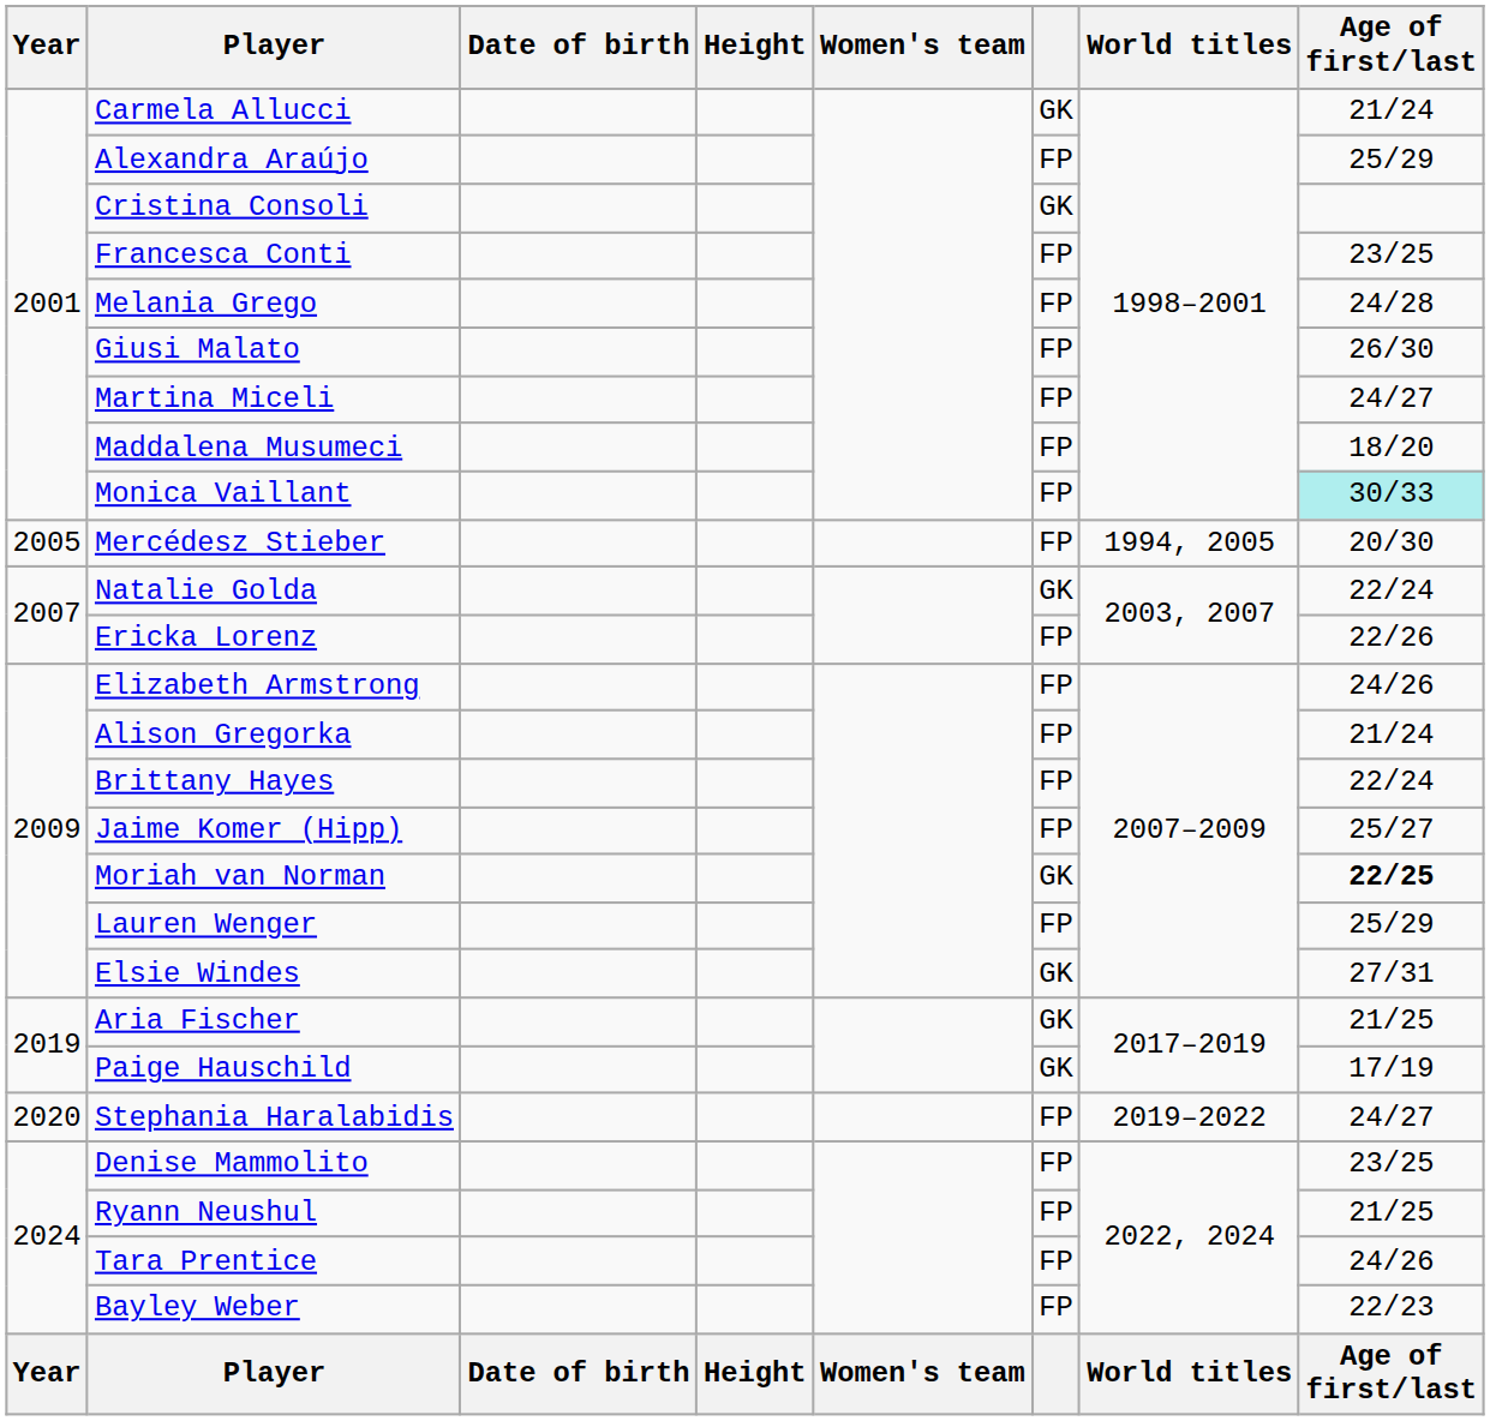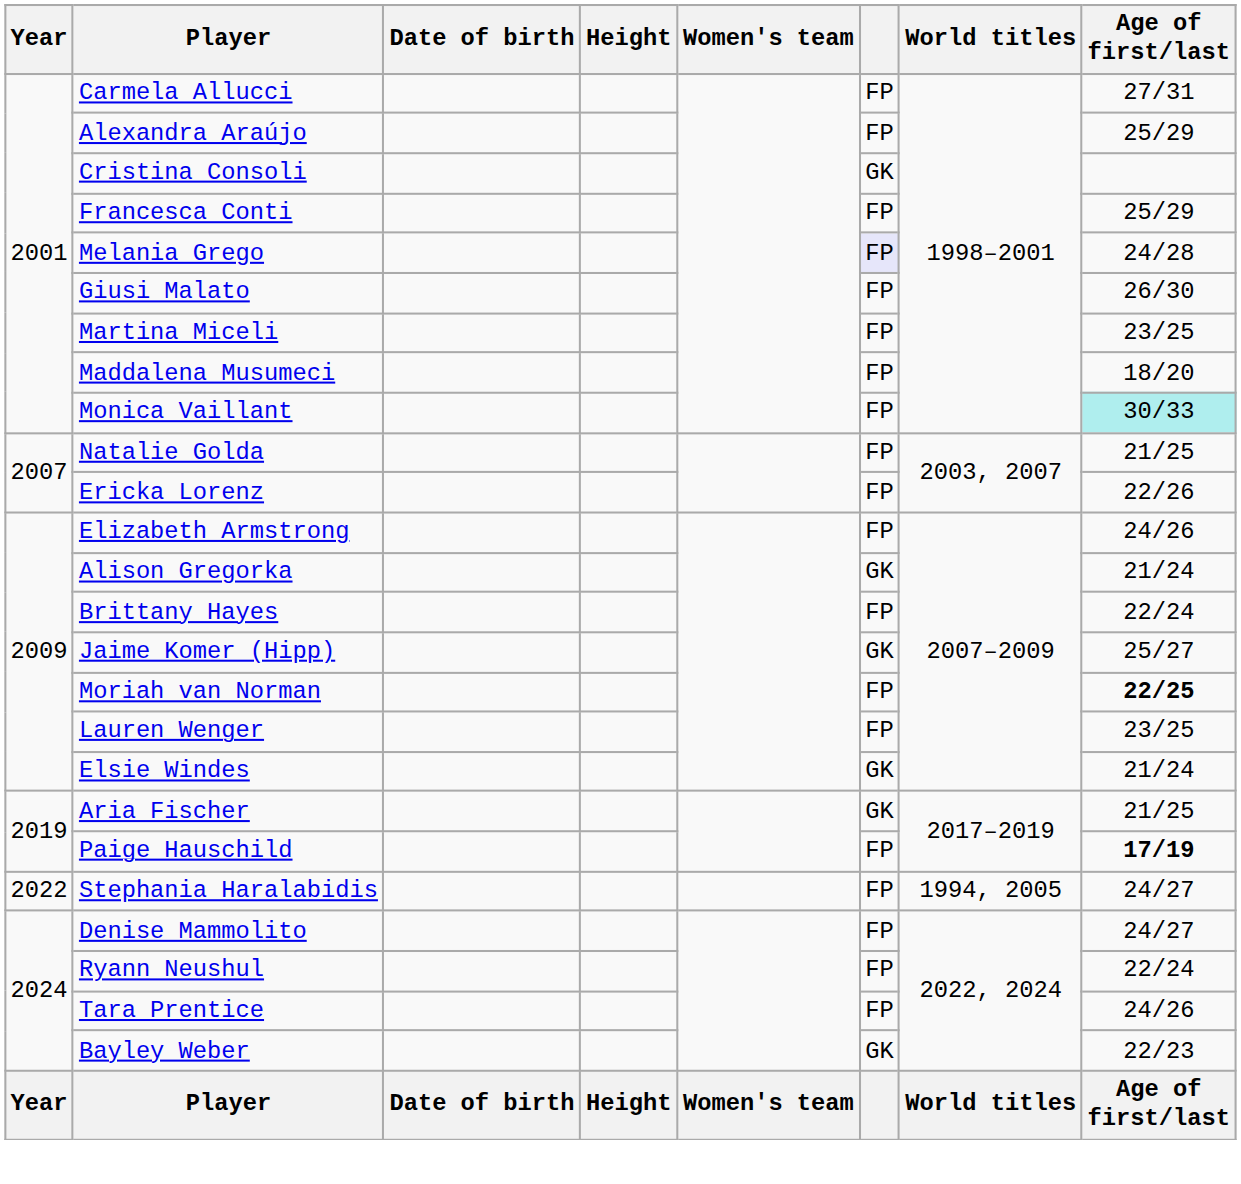 <table class="wikitable sortable" style="text-align: center; font-size: 90%; margin-left: 1em;">
 <tr>
 <th>Year</th>
 <th>Player</th>
 <th>Date of birth</th>
 <th>Height</th>
 <th>Women's team</th>
 <th></th>
 <th>World titles</th>
 <th>Age of<br>first/last</th>
 </tr>
 <tr>
 <td rowspan="9">2001</td>
 <td style="text-align: left;" data-sort-value="Allucci, Carmela"><a href='#'>Carmela Allucci</a></td>
 <td style="text-align: right;"></td>
 <td style="text-align: left;"></td>
 <td rowspan="9" style="text-align: left;"></td>
-<td>GK</td>
+<td>FP</td>
 <td rowspan="9">1998–2001</td>
-<td>21/24</td>
+<td>27/31</td>
 </tr>
 <tr>
 <td style="text-align: left;" data-sort-value="Araújo, Alexandra"><a href='#'>Alexandra Araújo</a></td>
 <td style="text-align: right;"></td>
 <td style="text-align: left;"></td>
 <td>FP</td>
 <td>25/29</td>
 </tr>
 <tr>
 <td style="text-align: left;" data-sort-value="Consoli, Cristina"><a href='#'>Cristina Consoli</a></td>
 <td style="text-align: right;"></td>
 <td style="text-align: left;"></td>
 <td>GK</td>
 <td></td>
 </tr>
 <tr>
 <td style="text-align: left;" data-sort-value="Conti, Francesca"><a href='#'>Francesca Conti</a></td>
 <td style="text-align: right;"></td>
 <td style="text-align: left;"></td>
 <td>FP</td>
-<td>23/25</td>
+<td>25/29</td>
 </tr>
 <tr>
 <td style="text-align: left;" data-sort-value="Grego, Melania"><a href='#'>Melania Grego</a></td>
 <td style="text-align: right;"></td>
 <td style="text-align: left;"></td>
-<td>FP</td>
+<td style="background: lavender;">FP</td>
 <td>24/28</td>
 </tr>
 <tr>
 <td style="text-align: left;" data-sort-value="Malato, Giusi"><a href='#'>Giusi Malato</a></td>
 <td style="text-align: right;"></td>
 <td style="text-align: left;"></td>
 <td>FP</td>
 <td>26/30</td>
 </tr>
 <tr>
 <td style="text-align: left;" data-sort-value="Miceli, Martina"><a href='#'>Martina Miceli</a></td>
 <td style="text-align: right;"></td>
 <td style="text-align: left;"></td>
 <td>FP</td>
-<td>24/27</td>
+<td>23/25</td>
 </tr>
 <tr>
 <td style="text-align: left;" data-sort-value="Musumeci, Maddalena"><a href='#'>Maddalena Musumeci</a></td>
 <td style="text-align: right;"></td>
 <td style="text-align: left;"></td>
 <td>FP</td>
 <td>18/20</td>
 </tr>
 <tr>
 <td style="text-align: left;" data-sort-value="Vaillant, Monica"><a href='#'>Monica Vaillant</a></td>
 <td style="text-align: right;"></td>
 <td style="text-align: left;"></td>
 <td>FP</td>
 <td style="background: paleturquoise;">30/33</td>
 </tr>
 <tr>
-<td>2005</td>
-<td style="text-align: left;" data-sort-value="Stieber, Mercédesz"><a href='#'>Mercédesz Stieber</a></td>
-<td style="text-align: right;"></td>
-<td style="text-align: left;"></td>
-<td style="text-align: left;"></td>
-<td>FP</td>
-<td>1994, 2005</td>
-<td>20/30</td>
-</tr>
-<tr>
 <td rowspan="2">2007</td>
 <td style="text-align: left;" data-sort-value="Golda, Natalie"><a href='#'>Natalie Golda</a></td>
 <td style="text-align: right;"></td>
 <td style="text-align: left;"></td>
 <td rowspan="2" style="text-align: left;"></td>
-<td>GK</td>
+<td>FP</td>
 <td rowspan="2">2003, 2007</td>
-<td>22/24</td>
+<td>21/25</td>
 </tr>
 <tr>
 <td style="text-align: left;" data-sort-value="Lorenz, Ericka"><a href='#'>Ericka Lorenz</a></td>
 <td style="text-align: right;"></td>
 <td style="text-align: left;"></td>
 <td>FP</td>
 <td>22/26</td>
 </tr>
 <tr>
 <td rowspan="7">2009</td>
 <td style="text-align: left;" data-sort-value="Armstrong, Elizabeth"><a href='#'>Elizabeth Armstrong</a></td>
 <td style="text-align: right;"></td>
 <td style="text-align: left;"></td>
 <td rowspan="7" style="text-align: left;"></td>
 <td>FP</td>
 <td rowspan="7">2007–2009</td>
 <td>24/26</td>
 </tr>
 <tr>
 <td style="text-align: left;" data-sort-value="Gregorka, Alison"><a href='#'>Alison Gregorka</a></td>
 <td style="text-align: right;"></td>
 <td style="text-align: left;"></td>
-<td>FP</td>
+<td>GK</td>
 <td>21/24</td>
 </tr>
 <tr>
 <td style="text-align: left;" data-sort-value="Hayes, Brittany"><a href='#'>Brittany Hayes</a></td>
 <td style="text-align: right;"></td>
 <td style="text-align: left;"></td>
 <td>FP</td>
 <td>22/24</td>
 </tr>
 <tr>
 <td style="text-align: left;" data-sort-value="Komer, Jaime"><a href='#'>Jaime Komer (Hipp)</a></td>
 <td style="text-align: right;"></td>
 <td style="text-align: left;"></td>
-<td>FP</td>
+<td>GK</td>
 <td>25/27</td>
 </tr>
 <tr>
 <td style="text-align: left;" data-sort-value="van Norman, Moriah"><a href='#'>Moriah van Norman</a></td>
 <td style="text-align: right;"></td>
 <td style="text-align: left;"></td>
-<td>GK</td>
+<td>FP</td>
 <td><strong>22/25</strong></td>
 </tr>
 <tr>
 <td style="text-align: left;" data-sort-value="Wenger, Lauren"><a href='#'>Lauren Wenger</a></td>
 <td style="text-align: right;"></td>
 <td style="text-align: left;"></td>
 <td>FP</td>
-<td>25/29</td>
+<td>23/25</td>
 </tr>
 <tr>
 <td style="text-align: left;" data-sort-value="Windes, Elsie"><a href='#'>Elsie Windes</a></td>
 <td style="text-align: right;"></td>
 <td style="text-align: left;"></td>
 <td>GK</td>
-<td>27/31</td>
+<td>21/24</td>
 </tr>
 <tr>
 <td rowspan="2">2019</td>
 <td style="text-align: left;" data-sort-value="Fischer, Aria"><a href='#'>Aria Fischer</a></td>
 <td style="text-align: right;"></td>
 <td style="text-align: left;"></td>
 <td rowspan="2" style="text-align: left;"></td>
 <td>GK</td>
 <td rowspan="2">2017–2019</td>
 <td>21/25</td>
 </tr>
 <tr>
 <td style="text-align: left;" data-sort-value="Hauschild, Paige"><a href='#'>Paige Hauschild</a></td>
 <td style="text-align: right;"></td>
 <td style="text-align: left;"></td>
-<td>GK</td>
-<td>17/19</td>
+<td>FP</td>
+<td><strong>17/19</strong></td>
 </tr>
 <tr>
-<td>2020</td>
+<td>2022</td>
 <td style="text-align: left;" data-sort-value="Haralabidis, Stephania"><a href='#'>Stephania Haralabidis</a></td>
 <td style="text-align: right;"></td>
 <td style="text-align: left;"></td>
 <td></td>
 <td>FP</td>
-<td>2019–2022</td>
+<td>1994, 2005</td>
 <td>24/27</td>
 </tr>
 <tr>
 <td rowspan="4">2024</td>
 <td style="text-align: left;" data-sort-value="Mammolito, Denise"><a href='#'>Denise Mammolito</a></td>
 <td style="text-align: right;"></td>
 <td style="text-align: left;"></td>
 <td rowspan="4" style="text-align: left;"></td>
 <td>FP</td>
 <td rowspan="4">2022, 2024</td>
-<td>23/25</td>
+<td>24/27</td>
 </tr>
 <tr>
 <td style="text-align: left;" data-sort-value="Neushul, Ryann"><a href='#'>Ryann Neushul</a></td>
 <td style="text-align: right;"></td>
 <td style="text-align: left;"></td>
 <td>FP</td>
-<td>21/25</td>
+<td>22/24</td>
 </tr>
 <tr>
 <td style="text-align: left;" data-sort-value="Prentice, Tara"><a href='#'>Tara Prentice</a></td>
 <td style="text-align: right;"></td>
 <td style="text-align: left;"></td>
 <td>FP</td>
 <td>24/26</td>
 </tr>
 <tr>
 <td style="text-align: left;" data-sort-value="Weber, Bayley"><a href='#'>Bayley Weber</a></td>
 <td style="text-align: right;"></td>
 <td style="text-align: left;"></td>
-<td>FP</td>
+<td>GK</td>
 <td>22/23</td>
 </tr>
 <tr>
 <th>Year</th>
 <th>Player</th>
 <th>Date of birth</th>
 <th>Height</th>
 <th>Women's team</th>
 <th></th>
 <th>World titles</th>
 <th>Age of<br>first/last</th>
 </tr>
 </table>
